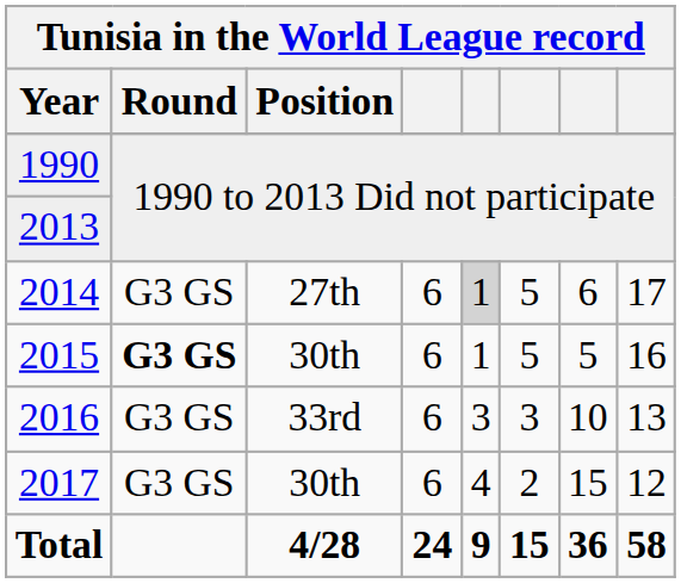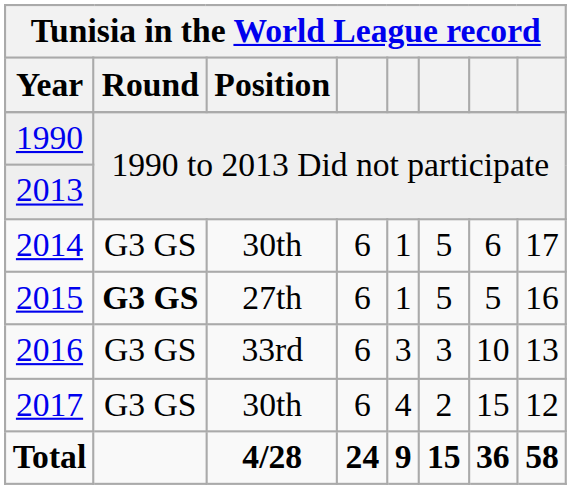 <table class="wikitable" style="text-align: center;">
 <tr>
 <th colspan=8>Tunisia in the <a href='#'>World League record</a></th>
 </tr>
 <tr>
 <th>Year</th>
 <th>Round</th>
 <th>Position</th>
 <th></th>
 <th></th>
 <th></th>
 <th></th>
 <th></th>
 </tr>
 <tr>
 </tr>
 <tr bgcolor="efefef">
 <td> <a href='#'>1990</a></td>
 <td align=center colspan=7 rowspan=2>1990 to 2013 Did not participate</td>
 </tr>
 <tr bgcolor="efefef">
 <td> <a href='#'>2013</a></td>
 </tr>
 <tr>
 <td> <a href='#'>2014</a></td>
 <td>G3 GS</td>
-<td>27th</td>
+<td>30th</td>
 <td>6</td>
-<td style="background: lightgrey;">1</td>
+<td>1</td>
 <td>5</td>
 <td>6</td>
 <td>17</td>
 </tr>
 <tr>
 <td> <a href='#'>2015</a></td>
 <td><strong>G3 GS</strong></td>
-<td>30th</td>
+<td>27th</td>
 <td>6</td>
 <td>1</td>
 <td>5</td>
 <td>5</td>
 <td>16</td>
 </tr>
 <tr>
 <td> <a href='#'>2016</a></td>
 <td>G3 GS</td>
 <td>33rd</td>
 <td>6</td>
 <td>3</td>
 <td>3</td>
 <td>10</td>
 <td>13</td>
 </tr>
 <tr>
 <td> <a href='#'>2017</a></td>
 <td>G3 GS</td>
 <td>30th</td>
 <td>6</td>
 <td>4</td>
 <td>2</td>
 <td>15</td>
 <td>12</td>
 </tr>
 <tr>
 <td colspan=1><strong>Total</strong></td>
 <td></td>
 <td><strong>4/28</strong></td>
 <td><strong>24</strong></td>
 <td><strong>9</strong></td>
 <td><strong>15</strong></td>
 <td><strong>36</strong></td>
 <td><strong>58</strong></td>
 </tr>
 </table>
